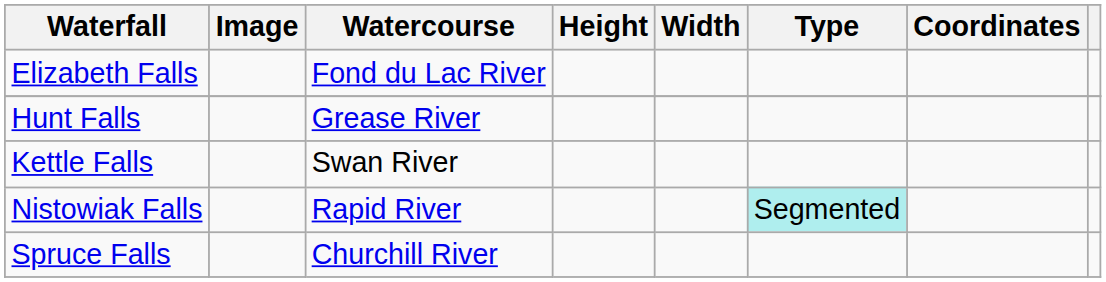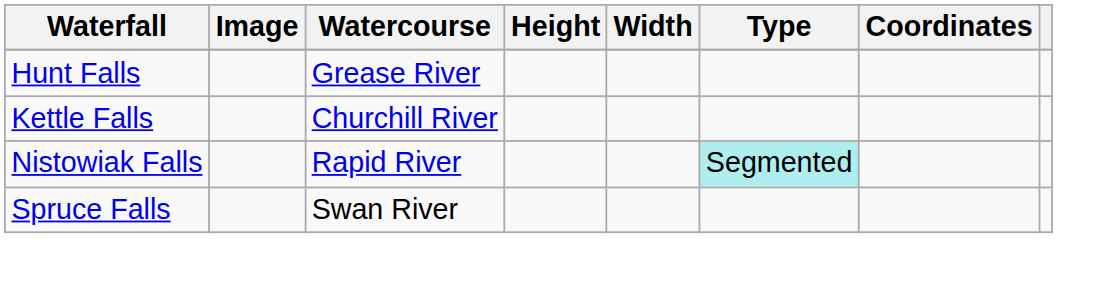 <table class="wikitable sortable">
 <tr>
 <th>Waterfall</th>
 <th class=unsortable>Image</th>
 <th>Watercourse</th>
 <th>Height</th>
 <th>Width</th>
 <th>Type</th>
 <th>Coordinates</th>
 <th class=unsortable></th>
-</tr>
-<tr>
-<td><a href='#'>Elizabeth Falls</a></td>
-<td></td>
-<td><a href='#'>Fond du Lac River</a></td>
-<td></td>
-<td></td>
-<td></td>
-<td></td>
-<td></td>
 </tr>
 <tr>
 </tr>
 <tr>
 <td><a href='#'>Hunt Falls</a></td>
 <td></td>
 <td><a href='#'>Grease River</a></td>
 <td></td>
 <td></td>
 <td></td>
 <td></td>
 <td></td>
 </tr>
 <tr>
 <td><a href='#'>Kettle Falls</a></td>
 <td></td>
-<td>Swan River</td>
+<td><a href='#'>Churchill River</a></td>
 <td></td>
 <td></td>
 <td></td>
 <td></td>
 <td></td>
 </tr>
 <tr>
 <td><a href='#'>Nistowiak Falls</a></td>
 <td></td>
 <td><a href='#'>Rapid River</a></td>
 <td></td>
 <td></td>
 <td style="background: paleturquoise;">Segmented</td>
 <td></td>
 <td></td>
 </tr>
 <tr>
 <td><a href='#'>Spruce Falls</a></td>
 <td></td>
-<td><a href='#'>Churchill River</a></td>
+<td>Swan River</td>
 <td></td>
 <td></td>
 <td></td>
 <td></td>
 <td></td>
 </tr>
 </table>
